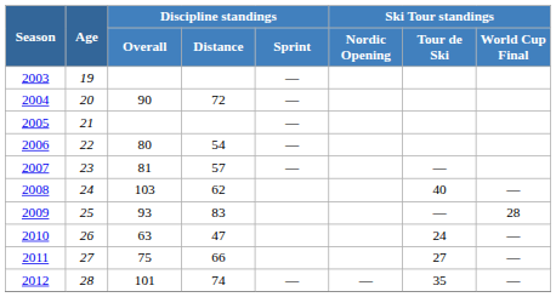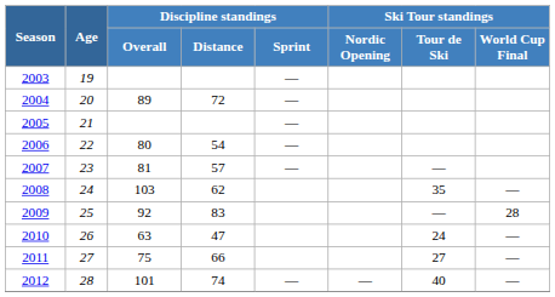 <table class="wikitable" style="font-size:95%; text-align:center; border:grey solid 1px; border-collapse:collapse; background:#ffffff;">
 <tr>
 <th style="background-color:#369; color:white; width:60px;" rowspan="2"> Season </th>
 <th style="background-color:#369; color:white; width:40px;" rowspan="2"> Age </th>
 <th style="background-color:#4180be; color:white;" colspan="3">Discipline standings</th>
 <th style="background-color:#4180be; color:white;" colspan="3">Ski Tour standings</th>
 </tr>
 <tr>
 <th style="background-color:#4180be; color:white; width:75px;">Overall</th>
 <th style="background-color:#4180be; color:white; width:75px;">Distance</th>
 <th style="background-color:#4180be; color:white; width:75px;">Sprint</th>
 <th style="background-color:#4180be; color:white; width:75px;">Nordic<br>Opening</th>
 <th style="background-color:#4180be; color:white; width:75px;">Tour de<br>Ski</th>
 <th style="background-color:#4180be; color:white; width:75px;">World Cup<br>Final</th>
 </tr>
 <tr>
 <td><a href='#'>2003</a></td>
 <td><em>19</em></td>
 <td></td>
 <td></td>
 <td>—</td>
 <td></td>
 <td></td>
 <td></td>
 </tr>
 <tr>
 <td><a href='#'>2004</a></td>
 <td><em>20</em></td>
-<td>90</td>
+<td>89</td>
 <td>72</td>
 <td>—</td>
 <td></td>
 <td></td>
 <td></td>
 </tr>
 <tr>
 <td><a href='#'>2005</a></td>
 <td><em>21</em></td>
 <td></td>
 <td></td>
 <td>—</td>
 <td></td>
 <td></td>
 <td></td>
 </tr>
 <tr>
 <td><a href='#'>2006</a></td>
 <td><em>22</em></td>
 <td>80</td>
 <td>54</td>
 <td>—</td>
 <td></td>
 <td></td>
 <td></td>
 </tr>
 <tr>
 <td><a href='#'>2007</a></td>
 <td><em>23</em></td>
 <td>81</td>
 <td>57</td>
 <td>—</td>
 <td></td>
 <td>—</td>
 <td></td>
 </tr>
 <tr>
 <td><a href='#'>2008</a></td>
 <td><em>24</em></td>
 <td>103</td>
 <td>62</td>
 <td></td>
 <td></td>
-<td>40</td>
+<td>35</td>
 <td>—</td>
 </tr>
 <tr>
 <td><a href='#'>2009</a></td>
 <td><em>25</em></td>
-<td>93</td>
+<td>92</td>
 <td>83</td>
 <td></td>
 <td></td>
 <td>—</td>
 <td>28</td>
 </tr>
 <tr>
 <td><a href='#'>2010</a></td>
 <td><em>26</em></td>
 <td>63</td>
 <td>47</td>
 <td></td>
 <td></td>
 <td>24</td>
 <td>—</td>
 </tr>
 <tr>
 <td><a href='#'>2011</a></td>
 <td><em>27</em></td>
 <td>75</td>
 <td>66</td>
 <td></td>
 <td></td>
 <td>27</td>
 <td>—</td>
 </tr>
 <tr>
 <td><a href='#'>2012</a></td>
 <td><em>28</em></td>
 <td>101</td>
 <td>74</td>
 <td>—</td>
 <td>—</td>
-<td>35</td>
+<td>40</td>
 <td>—</td>
 </tr>
 <tr>
 </tr>
 </table>
